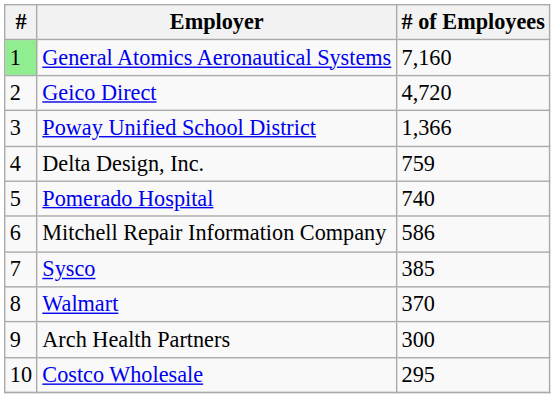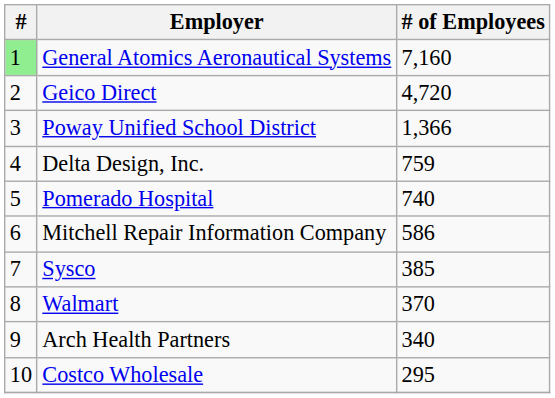 <table class="wikitable">
 <tr>
 <th>#</th>
 <th>Employer</th>
 <th># of Employees</th>
 </tr>
 <tr>
 <td style="background: lightgreen;">1</td>
 <td><a href='#'>General Atomics Aeronautical Systems</a></td>
 <td>7,160</td>
 </tr>
 <tr>
 <td>2</td>
 <td><a href='#'>Geico Direct</a></td>
 <td>4,720</td>
 </tr>
 <tr>
 <td>3</td>
 <td><a href='#'>Poway Unified School District</a></td>
 <td>1,366</td>
 </tr>
 <tr>
 <td>4</td>
 <td>Delta Design, Inc.</td>
 <td>759</td>
 </tr>
 <tr>
 <td>5</td>
 <td><a href='#'>Pomerado Hospital</a></td>
 <td>740</td>
 </tr>
 <tr>
 <td>6</td>
 <td>Mitchell Repair Information Company</td>
 <td>586</td>
 </tr>
 <tr>
 <td>7</td>
 <td><a href='#'>Sysco</a></td>
 <td>385</td>
 </tr>
 <tr>
 <td>8</td>
 <td><a href='#'>Walmart</a></td>
 <td>370</td>
 </tr>
 <tr>
 <td>9</td>
 <td>Arch Health Partners</td>
-<td>300</td>
+<td>340</td>
 </tr>
 <tr>
 <td>10</td>
 <td><a href='#'>Costco Wholesale</a></td>
 <td>295</td>
 </tr>
 <tr>
 </tr>
 </table>
